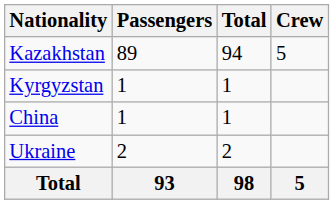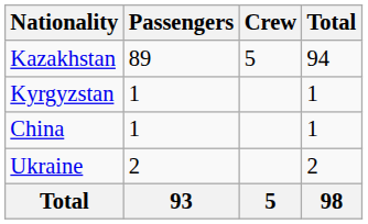 <table class="wikitable" width=align>
 <tr>
 <th>Nationality</th>
 <th>Passengers</th>
+<th>Crew</th>
 <th>Total</th>
-<th>Crew</th>
 </tr>
 <tr>
 <td><a href='#'>Kazakhstan</a></td>
 <td>89</td>
+<td>5</td>
 <td>94</td>
-<td>5</td>
 </tr>
 <tr>
 <td><a href='#'>Kyrgyzstan</a></td>
 <td>1</td>
+<td></td>
 <td>1</td>
-<td></td>
 </tr>
 <tr>
 <td><a href='#'>China</a></td>
 <td>1</td>
+<td></td>
 <td>1</td>
-<td></td>
 </tr>
 <tr>
 <td><a href='#'>Ukraine</a></td>
 <td>2</td>
+<td></td>
 <td>2</td>
-<td></td>
 </tr>
 <tr>
 <th>Total</th>
 <th>93</th>
+<th>5</th>
 <th>98</th>
-<th>5</th>
 </tr>
 </table>
